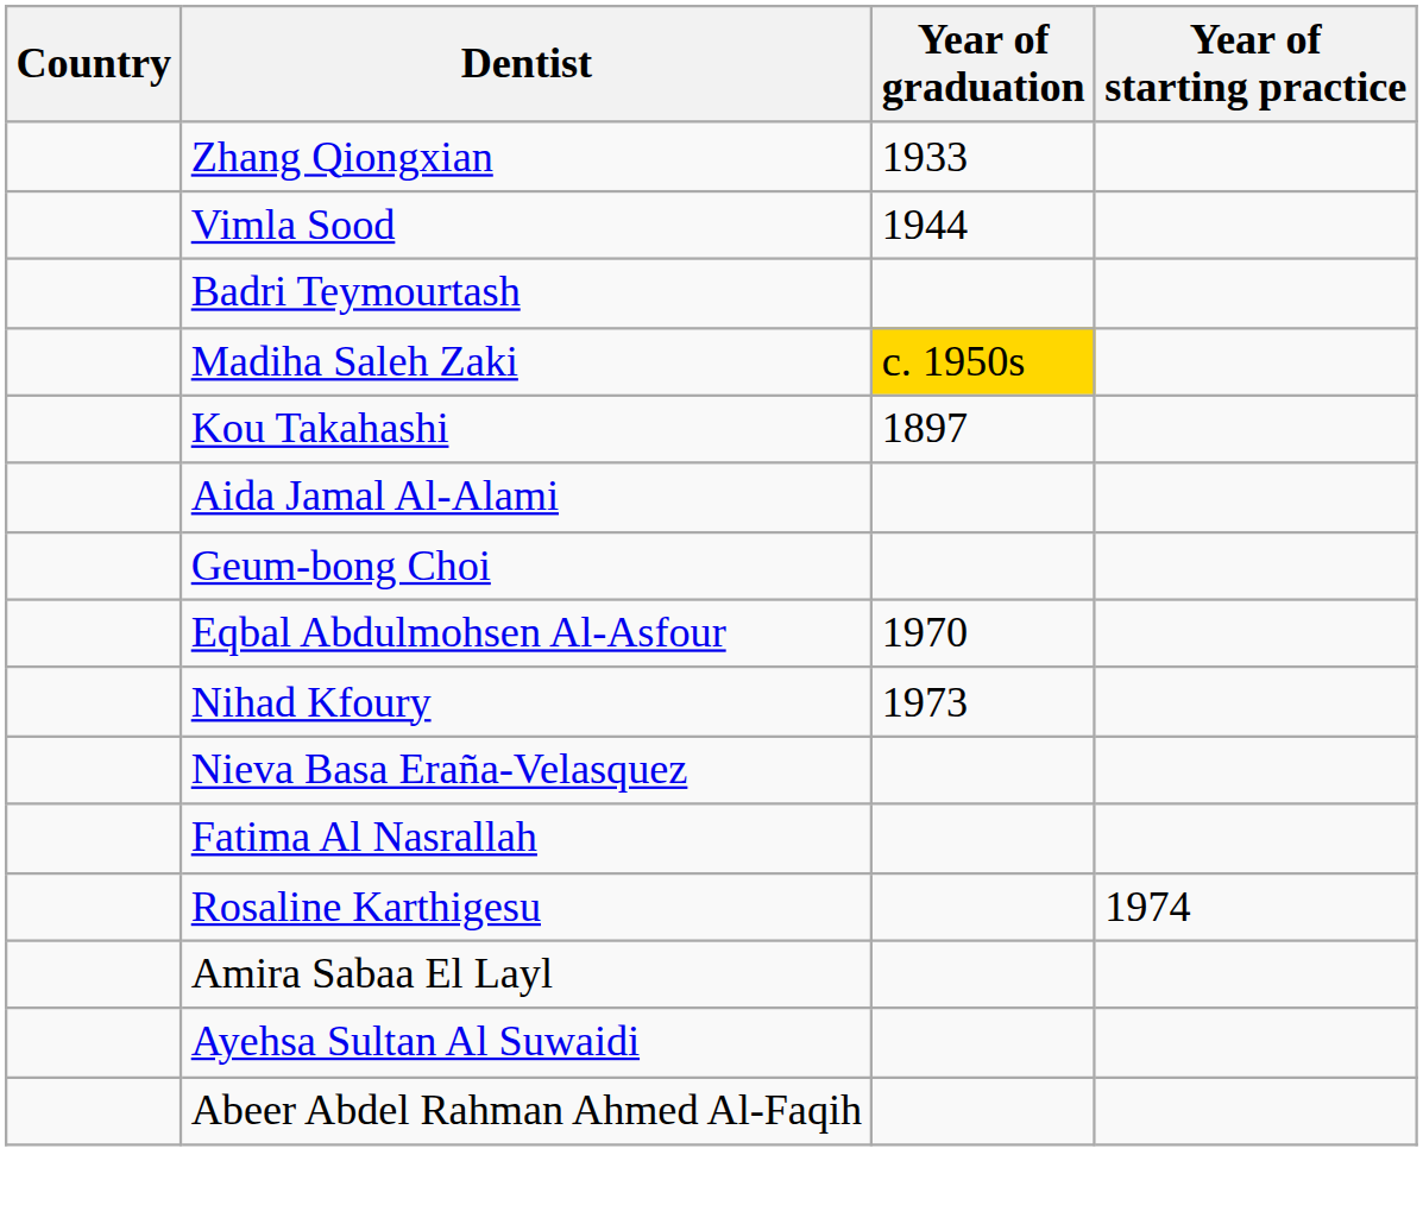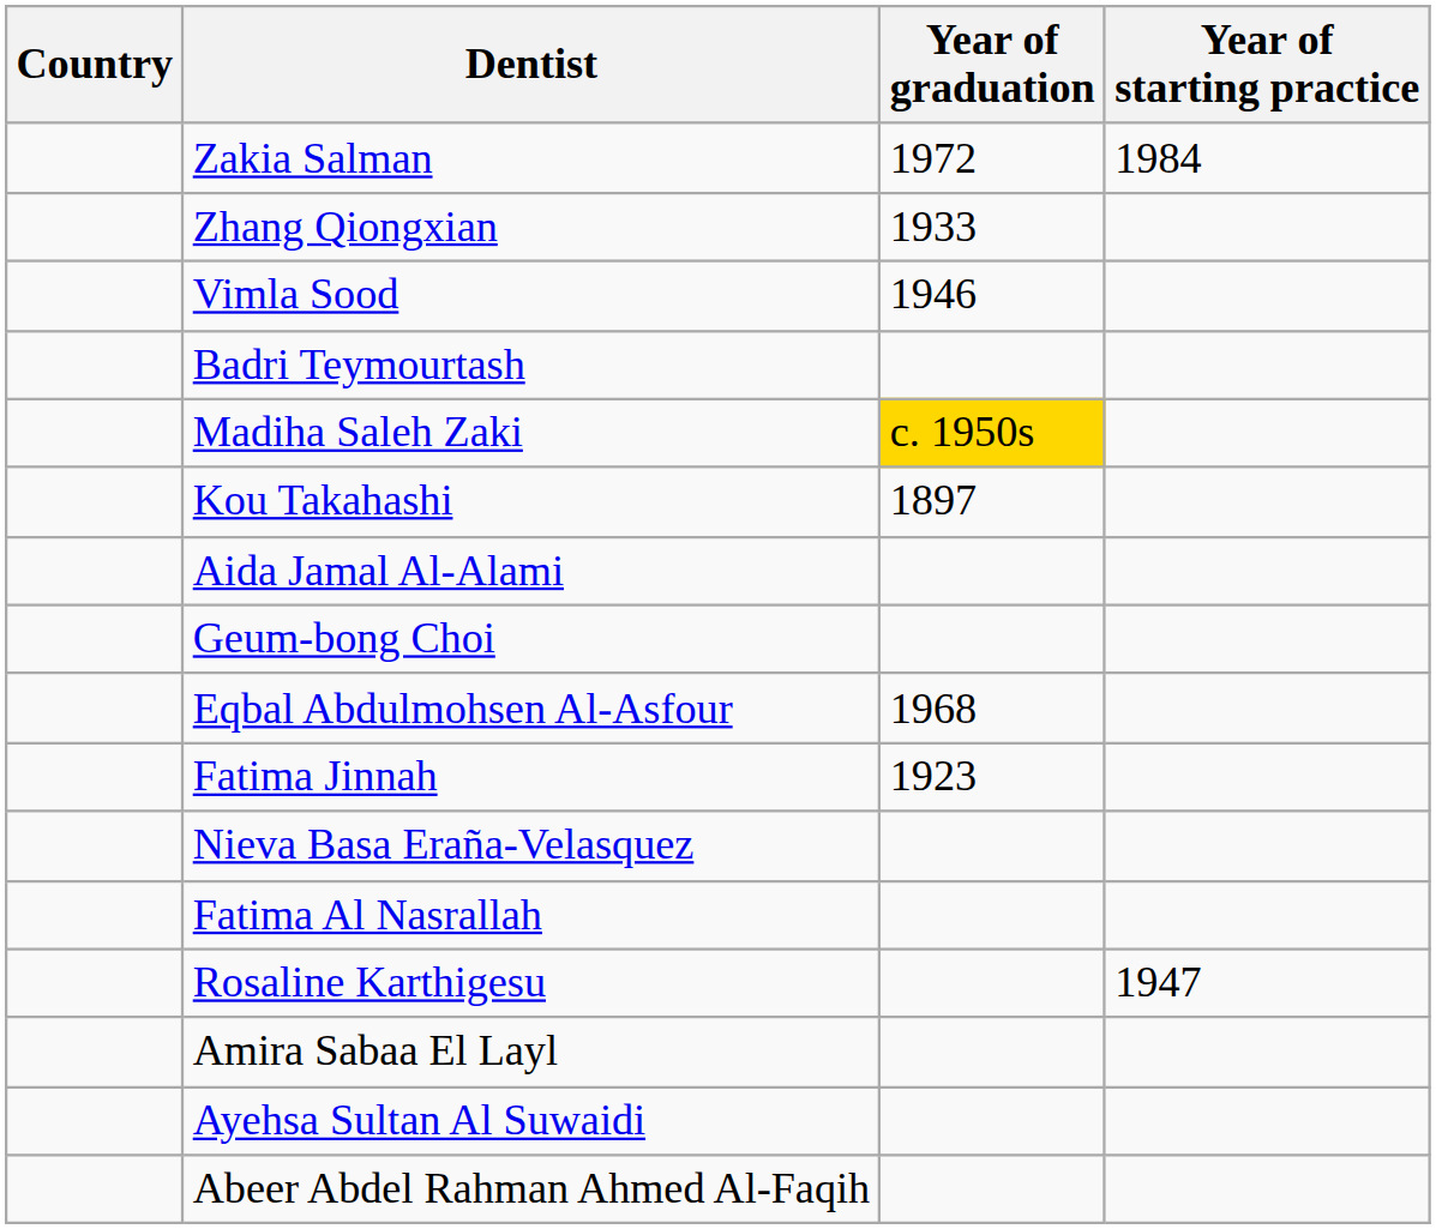 <table class="wikitable">
 <tr>
 <th>Country</th>
 <th>Dentist</th>
 <th>Year of<br>graduation</th>
 <th>Year of<br>starting practice</th>
+</tr>
+<tr>
+<td></td>
+<td><a href='#'>Zakia Salman</a></td>
+<td>1972</td>
+<td>1984</td>
 </tr>
 <tr>
 <td></td>
 <td><a href='#'>Zhang Qiongxian</a></td>
 <td>1933</td>
 <td></td>
 </tr>
 <tr>
 <td></td>
 <td><a href='#'>Vimla Sood</a></td>
-<td>1944</td>
+<td>1946</td>
 <td></td>
 </tr>
 <tr>
 <td></td>
 <td><a href='#'>Badri Teymourtash</a></td>
 <td></td>
 <td></td>
 </tr>
 <tr>
 <td></td>
 <td><a href='#'>Madiha Saleh Zaki</a></td>
 <td style="background: gold;">c. 1950s</td>
 <td></td>
 </tr>
 <tr>
 <td></td>
 <td><a href='#'>Kou Takahashi</a></td>
 <td>1897</td>
 <td></td>
 </tr>
 <tr>
 <td></td>
 <td><a href='#'>Aida Jamal Al-Alami</a></td>
 <td></td>
 <td></td>
 </tr>
 <tr>
 <td></td>
 <td><a href='#'>Geum-bong Choi</a></td>
 <td></td>
 <td></td>
 </tr>
 <tr>
 <td></td>
 <td><a href='#'>Eqbal Abdulmohsen Al-Asfour</a></td>
-<td>1970</td>
+<td>1968</td>
 <td></td>
 </tr>
 <tr>
 <td></td>
-<td><a href='#'>Nihad Kfoury</a></td>
-<td>1973</td>
+<td><a href='#'>Fatima Jinnah</a></td>
+<td>1923</td>
 <td></td>
 </tr>
 <tr>
 <td></td>
 <td><a href='#'>Nieva Basa Eraña-Velasquez</a></td>
 <td></td>
 <td></td>
 </tr>
 <tr>
 <td></td>
 <td><a href='#'>Fatima Al Nasrallah</a></td>
 <td></td>
 <td></td>
 </tr>
 <tr>
 <td></td>
 <td><a href='#'>Rosaline Karthigesu</a></td>
 <td></td>
-<td>1974</td>
+<td>1947</td>
 </tr>
 <tr>
 <td></td>
 <td>Amira Sabaa El Layl</td>
 <td></td>
 <td></td>
 </tr>
 <tr>
 <td></td>
 <td><a href='#'>Ayehsa Sultan Al Suwaidi</a></td>
 <td></td>
 <td></td>
 </tr>
 <tr>
 <td></td>
 <td>Abeer Abdel Rahman Ahmed Al-Faqih</td>
 <td></td>
 <td></td>
 </tr>
 </table>
